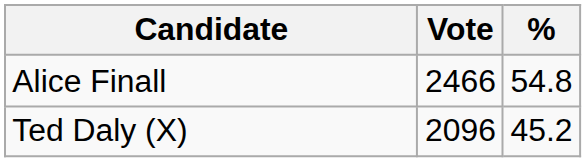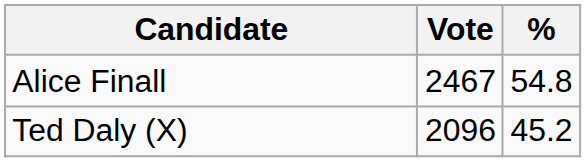 <table class="wikitable">
 <tr>
 <th bgcolor="#DDDDFF" width="200px">Candidate</th>
 <th bgcolor="#DDDDFF">Vote</th>
 <th bgcolor="#DDDDFF">%</th>
 </tr>
 <tr>
 <td>Alice Finall</td>
-<td>2466</td>
+<td>2467</td>
 <td>54.8</td>
 </tr>
 <tr>
 <td>Ted Daly (X)</td>
 <td>2096</td>
 <td>45.2</td>
 </tr>
 </table>
